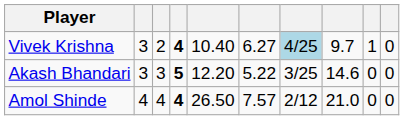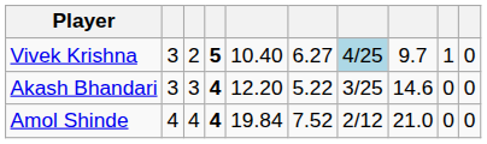 <table class="wikitable sortable" style="text-align: center;">
 <tr>
 <th class="unsortable">Player</th>
 <th></th>
 <th></th>
 <th></th>
 <th></th>
 <th></th>
 <th></th>
 <th></th>
 <th></th>
 <th></th>
 </tr>
 <tr>
 <td style="text-align:left"><a href='#'>Vivek Krishna</a></td>
 <td style="text-align:left">3</td>
 <td>2</td>
-<td><strong>4</strong></td>
+<td><strong>5</strong></td>
 <td>10.40</td>
 <td>6.27</td>
 <td style="background: lightblue;">4/25</td>
 <td>9.7</td>
 <td>1</td>
 <td>0</td>
 </tr>
 <tr>
 <td style="text-align:left"><a href='#'>Akash Bhandari</a></td>
 <td style="text-align:left">3</td>
 <td>3</td>
-<td><strong>5</strong></td>
+<td><strong>4</strong></td>
 <td>12.20</td>
 <td>5.22</td>
 <td>3/25</td>
 <td>14.6</td>
 <td>0</td>
 <td>0</td>
 </tr>
 <tr>
 <td style="text-align:left"><a href='#'>Amol Shinde</a></td>
 <td style="text-align:left">4</td>
 <td>4</td>
 <td><strong>4</strong></td>
-<td>26.50</td>
-<td>7.57</td>
+<td>19.84</td>
+<td>7.52</td>
 <td>2/12</td>
 <td>21.0</td>
 <td>0</td>
 <td>0</td>
 </tr>
 </table>
